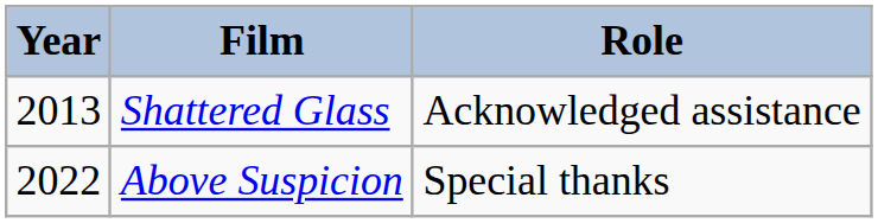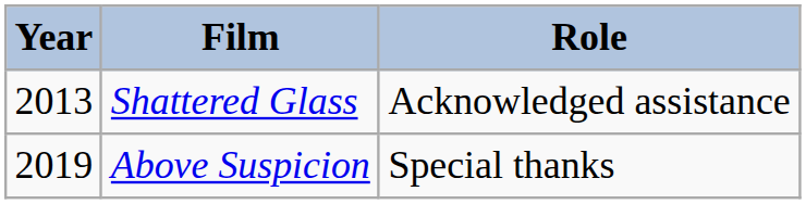 <table class="wikitable" style="font-size:95%;">
 <tr>
 <th style="background:#B0C4DE;">Year</th>
 <th style="background:#B0C4DE;">Film</th>
 <th style="background:#B0C4DE;">Role</th>
 </tr>
 <tr>
 <td>2013</td>
 <td><em><a href='#'>Shattered Glass</a></em></td>
 <td>Acknowledged assistance</td>
 </tr>
 <tr>
-<td>2022</td>
+<td>2019</td>
 <td><em><a href='#'>Above Suspicion</a></em></td>
 <td>Special thanks</td>
 </tr>
 </table>
